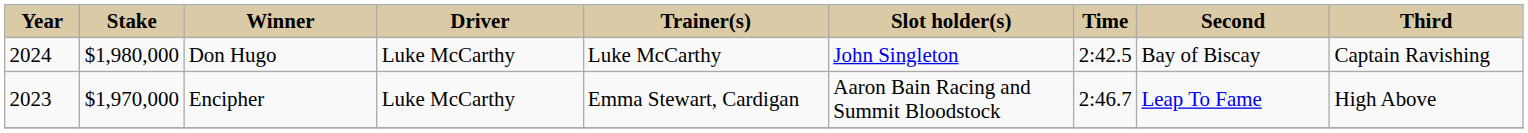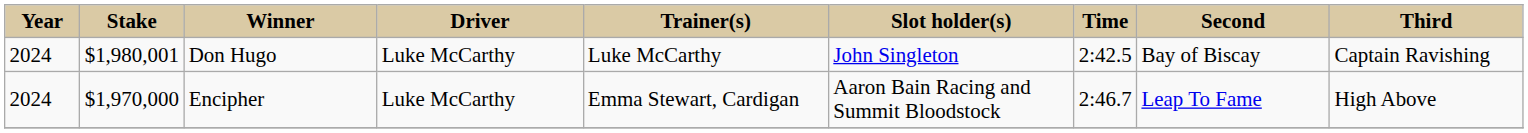 <table class="wikitable sortable">
 <tr>
 <th style="background-color:#dacaa5; width:50px">Year <br></th>
 <th style="background-color:#dacaa5; width:50px">Stake <br></th>
 <th style="background-color:#dacaa5; width:140px">Winner <br></th>
 <th style="background-color:#dacaa5; width:150px">Driver <br></th>
 <th style="background-color:#dacaa5; width:180px">Trainer(s) <br></th>
 <th style="background-color:#dacaa5; width:180px">Slot holder(s) <br></th>
 <th style="background-color:#dacaa5; width:40px">Time <br></th>
 <th style="background-color:#dacaa5; width:140px">Second <br></th>
 <th style="background-color:#dacaa5; width:140px">Third</th>
 </tr>
 <tr>
 <td>2024</td>
-<td>$1,980,000</td>
+<td>$1,980,001</td>
 <td>Don Hugo</td>
 <td>Luke McCarthy</td>
 <td>Luke McCarthy</td>
 <td><a href='#'>John Singleton</a></td>
 <td>2:42.5</td>
 <td>Bay of Biscay</td>
 <td>Captain Ravishing</td>
 </tr>
 <tr>
-<td>2023</td>
+<td>2024</td>
 <td>$1,970,000</td>
 <td>Encipher</td>
 <td>Luke McCarthy</td>
 <td>Emma Stewart, Cardigan</td>
 <td>Aaron Bain Racing and Summit Bloodstock</td>
 <td>2:46.7</td>
 <td><a href='#'>Leap To Fame</a></td>
 <td>High Above</td>
 </tr>
 <tr>
 </tr>
 </table>
